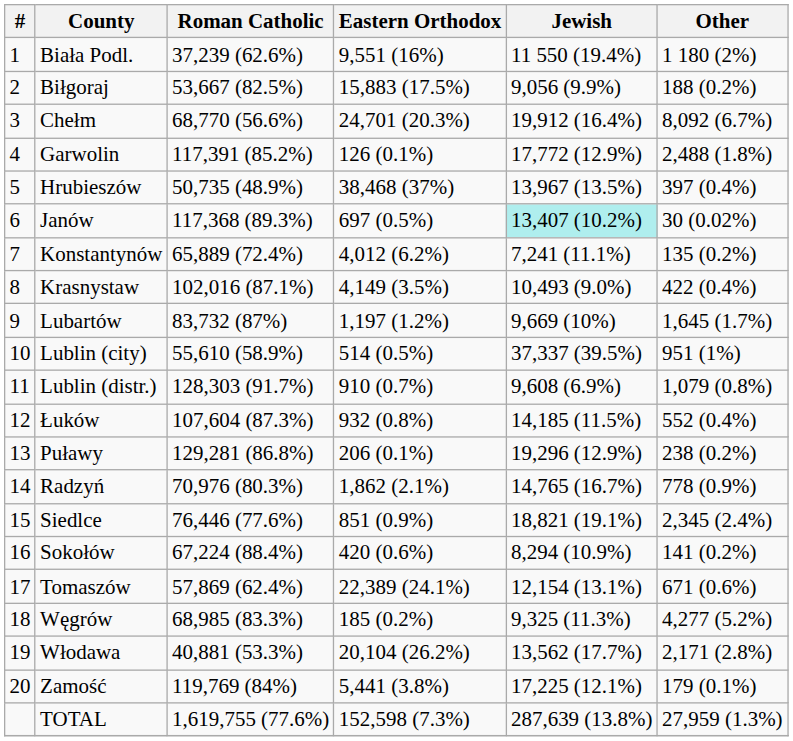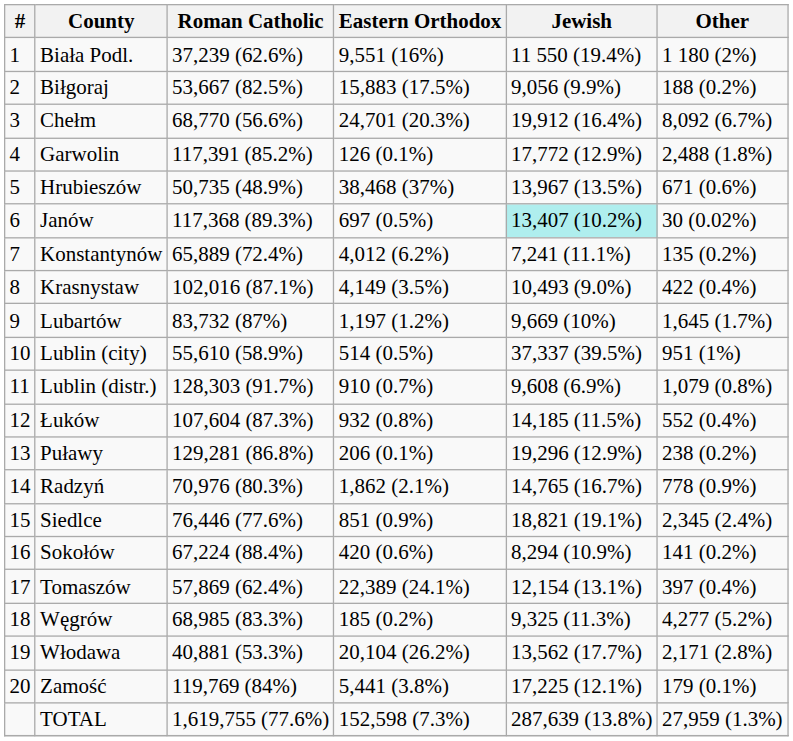 <table class="wikitable">
 <tr>
 <th>#</th>
 <th>County</th>
 <th>Roman Catholic</th>
 <th>Eastern Orthodox</th>
 <th>Jewish</th>
 <th>Other</th>
 </tr>
 <tr>
 <td>1</td>
 <td>Biała Podl.</td>
 <td>37,239 (62.6%)</td>
 <td>9,551 (16%)</td>
 <td>11 550 (19.4%)</td>
 <td>1 180 (2%)</td>
 </tr>
 <tr>
 <td>2</td>
 <td>Biłgoraj</td>
 <td>53,667 (82.5%)</td>
 <td>15,883 (17.5%)</td>
 <td>9,056 (9.9%)</td>
 <td>188 (0.2%)</td>
 </tr>
 <tr>
 <td>3</td>
 <td>Chełm</td>
 <td>68,770 (56.6%)</td>
 <td>24,701 (20.3%)</td>
 <td>19,912 (16.4%)</td>
 <td>8,092 (6.7%)</td>
 </tr>
 <tr>
 <td>4</td>
 <td>Garwolin</td>
 <td>117,391 (85.2%)</td>
 <td>126 (0.1%)</td>
 <td>17,772 (12.9%)</td>
 <td>2,488 (1.8%)</td>
 </tr>
 <tr>
 <td>5</td>
 <td>Hrubieszów</td>
 <td>50,735 (48.9%)</td>
 <td>38,468 (37%)</td>
 <td>13,967 (13.5%)</td>
-<td>397 (0.4%)</td>
+<td>671 (0.6%)</td>
 </tr>
 <tr>
 <td>6</td>
 <td>Janów</td>
 <td>117,368 (89.3%)</td>
 <td>697 (0.5%)</td>
 <td style="background: paleturquoise;">13,407 (10.2%)</td>
 <td>30 (0.02%)</td>
 </tr>
 <tr>
 <td>7</td>
 <td>Konstantynów</td>
 <td>65,889 (72.4%)</td>
 <td>4,012 (6.2%)</td>
 <td>7,241 (11.1%)</td>
 <td>135 (0.2%)</td>
 </tr>
 <tr>
 <td>8</td>
 <td>Krasnystaw</td>
 <td>102,016 (87.1%)</td>
 <td>4,149 (3.5%)</td>
 <td>10,493 (9.0%)</td>
 <td>422 (0.4%)</td>
 </tr>
 <tr>
 <td>9</td>
 <td>Lubartów</td>
 <td>83,732 (87%)</td>
 <td>1,197 (1.2%)</td>
 <td>9,669 (10%)</td>
 <td>1,645 (1.7%)</td>
 </tr>
 <tr>
 <td>10</td>
 <td>Lublin (city)</td>
 <td>55,610 (58.9%)</td>
 <td>514 (0.5%)</td>
 <td>37,337 (39.5%)</td>
 <td>951 (1%)</td>
 </tr>
 <tr>
 <td>11</td>
 <td>Lublin (distr.)</td>
 <td>128,303 (91.7%)</td>
 <td>910 (0.7%)</td>
 <td>9,608 (6.9%)</td>
 <td>1,079 (0.8%)</td>
 </tr>
 <tr>
 <td>12</td>
 <td>Łuków</td>
 <td>107,604 (87.3%)</td>
 <td>932 (0.8%)</td>
 <td>14,185 (11.5%)</td>
 <td>552 (0.4%)</td>
 </tr>
 <tr>
 <td>13</td>
 <td>Puławy</td>
 <td>129,281 (86.8%)</td>
 <td>206 (0.1%)</td>
 <td>19,296 (12.9%)</td>
 <td>238 (0.2%)</td>
 </tr>
 <tr>
 <td>14</td>
 <td>Radzyń</td>
 <td>70,976 (80.3%)</td>
 <td>1,862 (2.1%)</td>
 <td>14,765 (16.7%)</td>
 <td>778 (0.9%)</td>
 </tr>
 <tr>
 <td>15</td>
 <td>Siedlce</td>
 <td>76,446 (77.6%)</td>
 <td>851 (0.9%)</td>
 <td>18,821 (19.1%)</td>
 <td>2,345 (2.4%)</td>
 </tr>
 <tr>
 <td>16</td>
 <td>Sokołów</td>
 <td>67,224 (88.4%)</td>
 <td>420 (0.6%)</td>
 <td>8,294 (10.9%)</td>
 <td>141 (0.2%)</td>
 </tr>
 <tr>
 <td>17</td>
 <td>Tomaszów</td>
 <td>57,869 (62.4%)</td>
 <td>22,389 (24.1%)</td>
 <td>12,154 (13.1%)</td>
-<td>671 (0.6%)</td>
+<td>397 (0.4%)</td>
 </tr>
 <tr>
 <td>18</td>
 <td>Węgrów</td>
 <td>68,985 (83.3%)</td>
 <td>185 (0.2%)</td>
 <td>9,325 (11.3%)</td>
 <td>4,277 (5.2%)</td>
 </tr>
 <tr>
 <td>19</td>
 <td>Włodawa</td>
 <td>40,881 (53.3%)</td>
 <td>20,104 (26.2%)</td>
 <td>13,562 (17.7%)</td>
 <td>2,171 (2.8%)</td>
 </tr>
 <tr>
 <td>20</td>
 <td>Zamość</td>
 <td>119,769 (84%)</td>
 <td>5,441 (3.8%)</td>
 <td>17,225 (12.1%)</td>
 <td>179 (0.1%)</td>
 </tr>
 <tr>
 <td></td>
 <td>TOTAL</td>
 <td>1,619,755 (77.6%)</td>
 <td>152,598 (7.3%)</td>
 <td>287,639 (13.8%)</td>
 <td>27,959 (1.3%)</td>
 </tr>
 <tr>
 </tr>
 </table>
